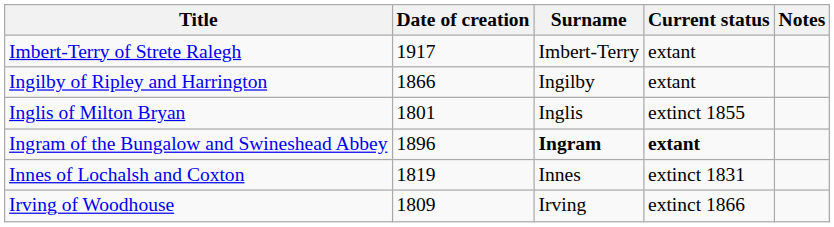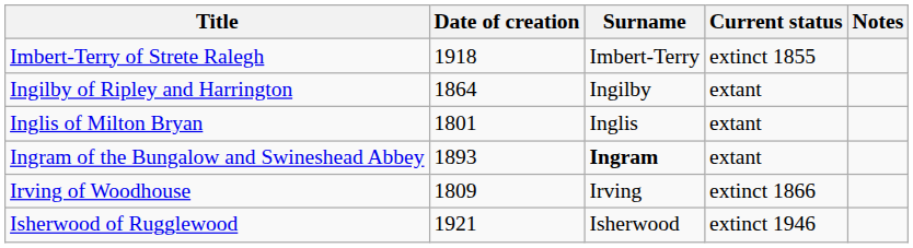 <table class="wikitable">
 <tr>
 <th>Title</th>
 <th>Date of creation</th>
 <th>Surname</th>
 <th>Current status</th>
 <th>Notes</th>
 </tr>
 <tr>
 <td><a href='#'>Imbert-Terry of Strete Ralegh</a></td>
-<td>1917</td>
+<td>1918</td>
 <td>Imbert-Terry</td>
-<td>extant</td>
+<td>extinct 1855</td>
 <td></td>
 </tr>
 <tr>
 <td><a href='#'>Ingilby of Ripley and Harrington</a></td>
-<td>1866</td>
+<td>1864</td>
 <td>Ingilby</td>
 <td>extant</td>
 <td></td>
 </tr>
 <tr>
 <td><a href='#'>Inglis of Milton Bryan</a></td>
 <td>1801</td>
 <td>Inglis</td>
-<td>extinct 1855</td>
+<td>extant</td>
 <td></td>
 </tr>
 <tr>
 <td><a href='#'>Ingram of the Bungalow and Swineshead Abbey</a></td>
-<td>1896</td>
+<td>1893</td>
 <td><strong>Ingram</strong></td>
-<td><strong>extant</strong></td>
-<td></td>
-</tr>
-<tr>
-<td><a href='#'>Innes of Lochalsh and Coxton</a></td>
-<td>1819</td>
-<td>Innes</td>
-<td>extinct 1831</td>
+<td>extant</td>
 <td></td>
 </tr>
 <tr>
 <td><a href='#'>Irving of Woodhouse</a></td>
 <td>1809</td>
 <td>Irving</td>
 <td>extinct 1866</td>
 <td></td>
 </tr>
+<tr>
+<td><a href='#'>Isherwood of Rugglewood</a></td>
+<td>1921</td>
+<td>Isherwood</td>
+<td>extinct 1946</td>
+<td></td>
+</tr>
 </table>
